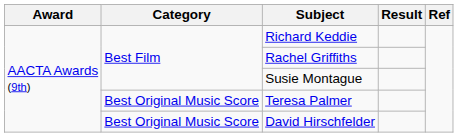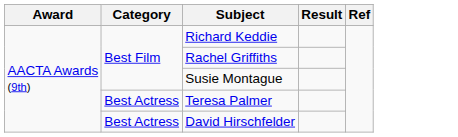 <table class="wikitable">
 <tr>
 <th>Award</th>
 <th>Category</th>
 <th>Subject</th>
 <th>Result</th>
 <th>Ref</th>
 </tr>
 <tr>
 <td rowspan=5><a href='#'>AACTA Awards</a><br><small>(<a href='#'>9th</a>)</small></td>
 <td rowspan=3><a href='#'>Best Film</a></td>
 <td><a href='#'>Richard Keddie</a></td>
 <td></td>
 <td rowspan=5></td>
 </tr>
 <tr>
 <td><a href='#'>Rachel Griffiths</a></td>
 <td></td>
 </tr>
 <tr>
 <td>Susie Montague</td>
 <td></td>
 </tr>
 <tr>
-<td><a href='#'>Best Original Music Score</a></td>
+<td><a href='#'>Best Actress</a></td>
 <td><a href='#'>Teresa Palmer</a></td>
 <td></td>
 </tr>
 <tr>
-<td><a href='#'>Best Original Music Score</a></td>
+<td><a href='#'>Best Actress</a></td>
 <td><a href='#'>David Hirschfelder</a></td>
 <td></td>
 </tr>
 </table>
